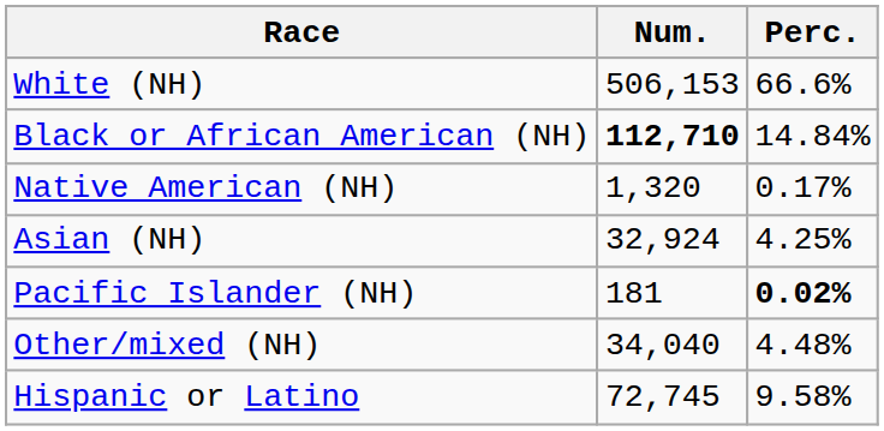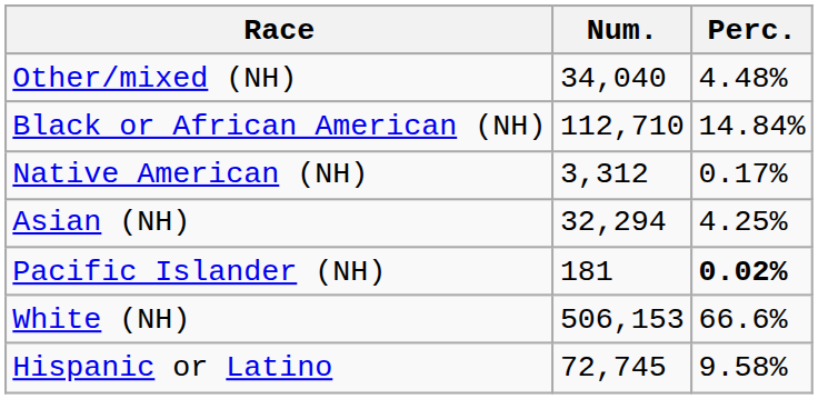 <table class="wikitable">
 <tr>
 <th>Race</th>
 <th>Num.</th>
 <th>Perc.</th>
 </tr>
 <tr>
-<td><a href='#'>White</a> (NH)</td>
-<td>506,153</td>
-<td>66.6%</td>
+<td><a href='#'>Other/mixed</a> (NH)</td>
+<td>34,040</td>
+<td>4.48%</td>
 </tr>
 <tr>
 <td><a href='#'>Black or African American</a> (NH)</td>
-<td><strong>112,710</strong></td>
+<td>112,710</td>
 <td>14.84%</td>
 </tr>
 <tr>
 <td><a href='#'>Native American</a> (NH)</td>
-<td>1,320</td>
+<td>3,312</td>
 <td>0.17%</td>
 </tr>
 <tr>
 <td><a href='#'>Asian</a> (NH)</td>
-<td>32,924</td>
+<td>32,294</td>
 <td>4.25%</td>
 </tr>
 <tr>
 <td><a href='#'>Pacific Islander</a> (NH)</td>
 <td>181</td>
 <td><strong>0.02%</strong></td>
 </tr>
 <tr>
-<td><a href='#'>Other/mixed</a> (NH)</td>
-<td>34,040</td>
-<td>4.48%</td>
+<td><a href='#'>White</a> (NH)</td>
+<td>506,153</td>
+<td>66.6%</td>
 </tr>
 <tr>
 <td><a href='#'>Hispanic</a> or <a href='#'>Latino</a></td>
 <td>72,745</td>
 <td>9.58%</td>
 </tr>
 </table>
